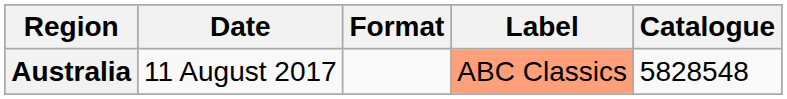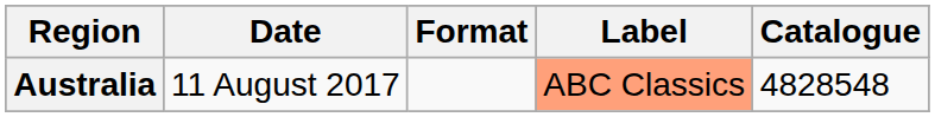 <table class="wikitable plainrowheaders">
 <tr>
 <th scope="col">Region</th>
 <th scope="col">Date</th>
 <th scope="col">Format</th>
 <th scope="col">Label</th>
 <th scope="col">Catalogue</th>
 </tr>
 <tr>
 <th>Australia</th>
 <td>11 August 2017</td>
 <td></td>
 <td style="background: lightsalmon;">ABC Classics</td>
-<td>5828548</td>
+<td>4828548</td>
 </tr>
 </table>
